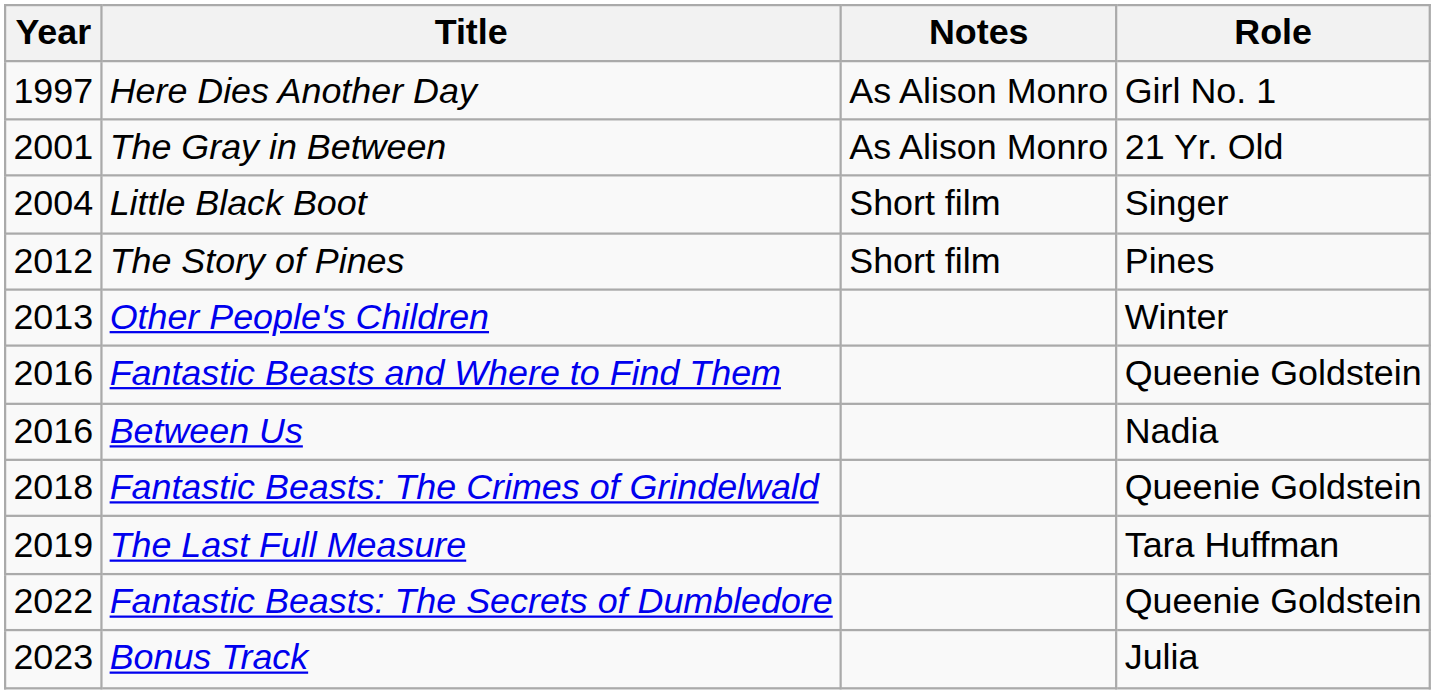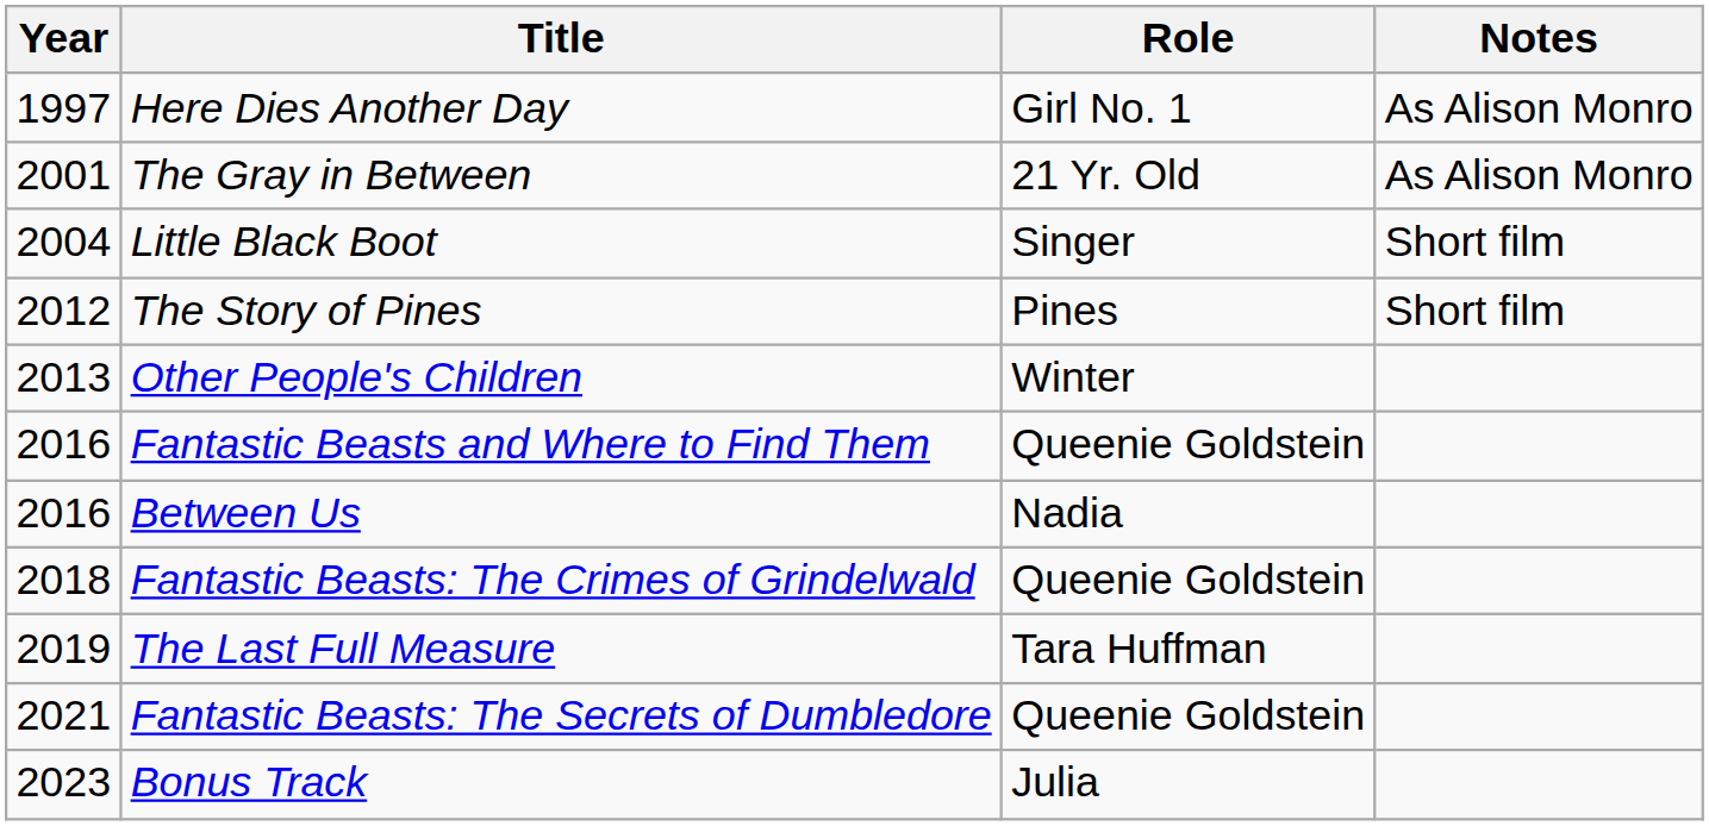 <table class="wikitable sortable">
 <tr>
 <th>Year</th>
 <th>Title</th>
+<th>Role</th>
 <th class="unsortable">Notes</th>
-<th>Role</th>
 </tr>
 <tr>
 <td>1997</td>
 <td><em>Here Dies Another Day</em></td>
+<td>Girl No. 1</td>
 <td>As Alison Monro</td>
-<td>Girl No. 1</td>
 </tr>
 <tr>
 <td>2001</td>
 <td><em>The Gray in Between</em></td>
+<td>21 Yr. Old</td>
 <td>As Alison Monro</td>
-<td>21 Yr. Old</td>
 </tr>
 <tr>
 <td>2004</td>
 <td><em>Little Black Boot</em></td>
+<td>Singer</td>
 <td>Short film</td>
-<td>Singer</td>
 </tr>
 <tr>
 <td>2012</td>
 <td><em>The Story of Pines</em></td>
+<td>Pines</td>
 <td>Short film</td>
-<td>Pines</td>
 </tr>
 <tr>
 <td>2013</td>
 <td><em><a href='#'>Other People's Children</a></em></td>
+<td>Winter</td>
 <td></td>
-<td>Winter</td>
 </tr>
 <tr>
 <td>2016</td>
 <td><em><a href='#'>Fantastic Beasts and Where to Find Them</a></em></td>
+<td>Queenie Goldstein</td>
 <td></td>
-<td>Queenie Goldstein</td>
 </tr>
 <tr>
 <td>2016</td>
 <td><em><a href='#'>Between Us</a></em></td>
+<td>Nadia</td>
 <td></td>
-<td>Nadia</td>
 </tr>
 <tr>
 <td>2018</td>
 <td><em><a href='#'>Fantastic Beasts: The Crimes of Grindelwald</a></em></td>
+<td>Queenie Goldstein</td>
 <td></td>
-<td>Queenie Goldstein</td>
 </tr>
 <tr>
 <td>2019</td>
 <td><em><a href='#'>The Last Full Measure</a></em></td>
+<td>Tara Huffman</td>
 <td></td>
-<td>Tara Huffman</td>
 </tr>
 <tr>
-<td>2022</td>
+<td>2021</td>
 <td><em><a href='#'>Fantastic Beasts: The Secrets of Dumbledore</a></em></td>
+<td>Queenie Goldstein</td>
 <td></td>
-<td>Queenie Goldstein</td>
 </tr>
 <tr>
 <td>2023</td>
 <td><em><a href='#'> Bonus Track</a></em></td>
+<td>Julia</td>
 <td></td>
-<td>Julia</td>
 </tr>
 </table>
